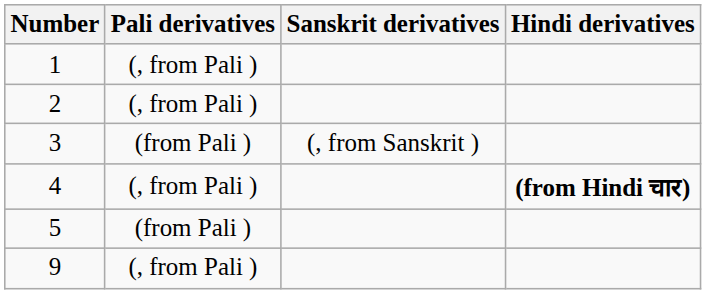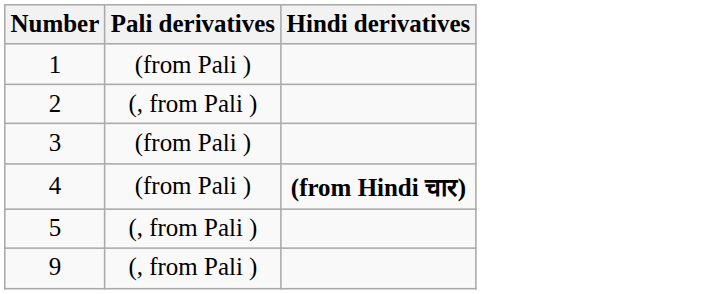 <table class="wikitable" style="text-align:center">
 <tr>
 <th>Number</th>
 <th>Pali derivatives</th>
-<th>Sanskrit derivatives</th>
 <th>Hindi derivatives</th>
 </tr>
 <tr>
 <td>1</td>
-<td> (, from Pali )</td>
-<td></td>
+<td> (from Pali )</td>
 <td></td>
 </tr>
 <tr>
 <td>2</td>
 <td> (, from Pali )</td>
 <td></td>
-<td></td>
 </tr>
 <tr>
 <td>3</td>
 <td> (from Pali )</td>
-<td> (, from Sanskrit )</td>
 <td></td>
 </tr>
 <tr>
 <td>4</td>
-<td> (, from Pali )</td>
-<td></td>
+<td> (from Pali )</td>
 <td><strong> (from Hindi चार)</strong></td>
 </tr>
 <tr>
 <td>5</td>
-<td> (from Pali )</td>
-<td></td>
+<td> (, from Pali )</td>
 <td></td>
 </tr>
 <tr>
 <td>9</td>
 <td> (, from Pali )</td>
-<td></td>
 <td><br></td>
 </tr>
 </table>
